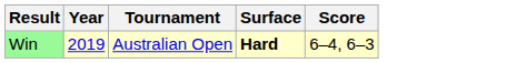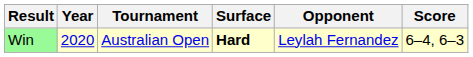 <table class="sortable wikitable">
 <tr>
 <th>Result</th>
 <th>Year</th>
 <th>Tournament</th>
 <th>Surface</th>
+<th>Opponent</th>
 <th class="unsortable">Score</th>
 </tr>
 <tr style="background:#ffc;">
 <td style="background:#98fb98;">Win</td>
-<td><a href='#'>2019</a></td>
+<td><a href='#'>2020</a></td>
 <td><a href='#'>Australian Open</a></td>
 <td><strong>Hard</strong></td>
+<td> <a href='#'>Leylah Fernandez</a></td>
 <td>6–4, 6–3</td>
 </tr>
 </table>
